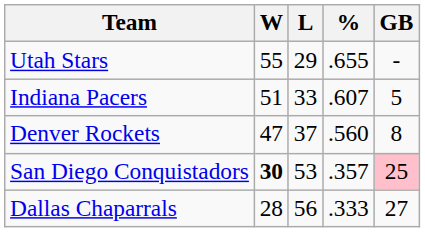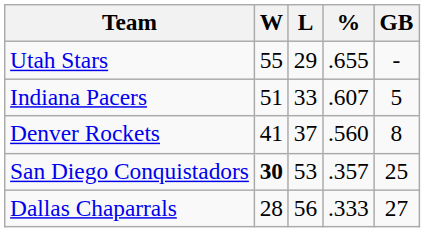 <table class="wikitable" style="text-align: center;">
 <tr>
 <th>Team</th>
 <th>W</th>
 <th>L</th>
 <th>%</th>
 <th>GB</th>
 </tr>
 <tr>
 <td align="left"><a href='#'>Utah Stars</a></td>
 <td>55</td>
 <td>29</td>
 <td>.655</td>
 <td>-</td>
 </tr>
 <tr>
 <td align="left"><a href='#'>Indiana Pacers</a></td>
 <td>51</td>
 <td>33</td>
 <td>.607</td>
 <td>5</td>
 </tr>
 <tr>
 <td align="left"><a href='#'>Denver Rockets</a></td>
-<td>47</td>
+<td>41</td>
 <td>37</td>
 <td>.560</td>
 <td>8</td>
 </tr>
 <tr>
 <td align="left"><a href='#'>San Diego Conquistadors</a></td>
 <td><strong>30</strong></td>
 <td>53</td>
 <td>.357</td>
-<td style="background: pink;">25</td>
+<td>25</td>
 </tr>
 <tr>
 <td align="left"><a href='#'>Dallas Chaparrals</a></td>
 <td>28</td>
 <td>56</td>
 <td>.333</td>
 <td>27</td>
 </tr>
 </table>
